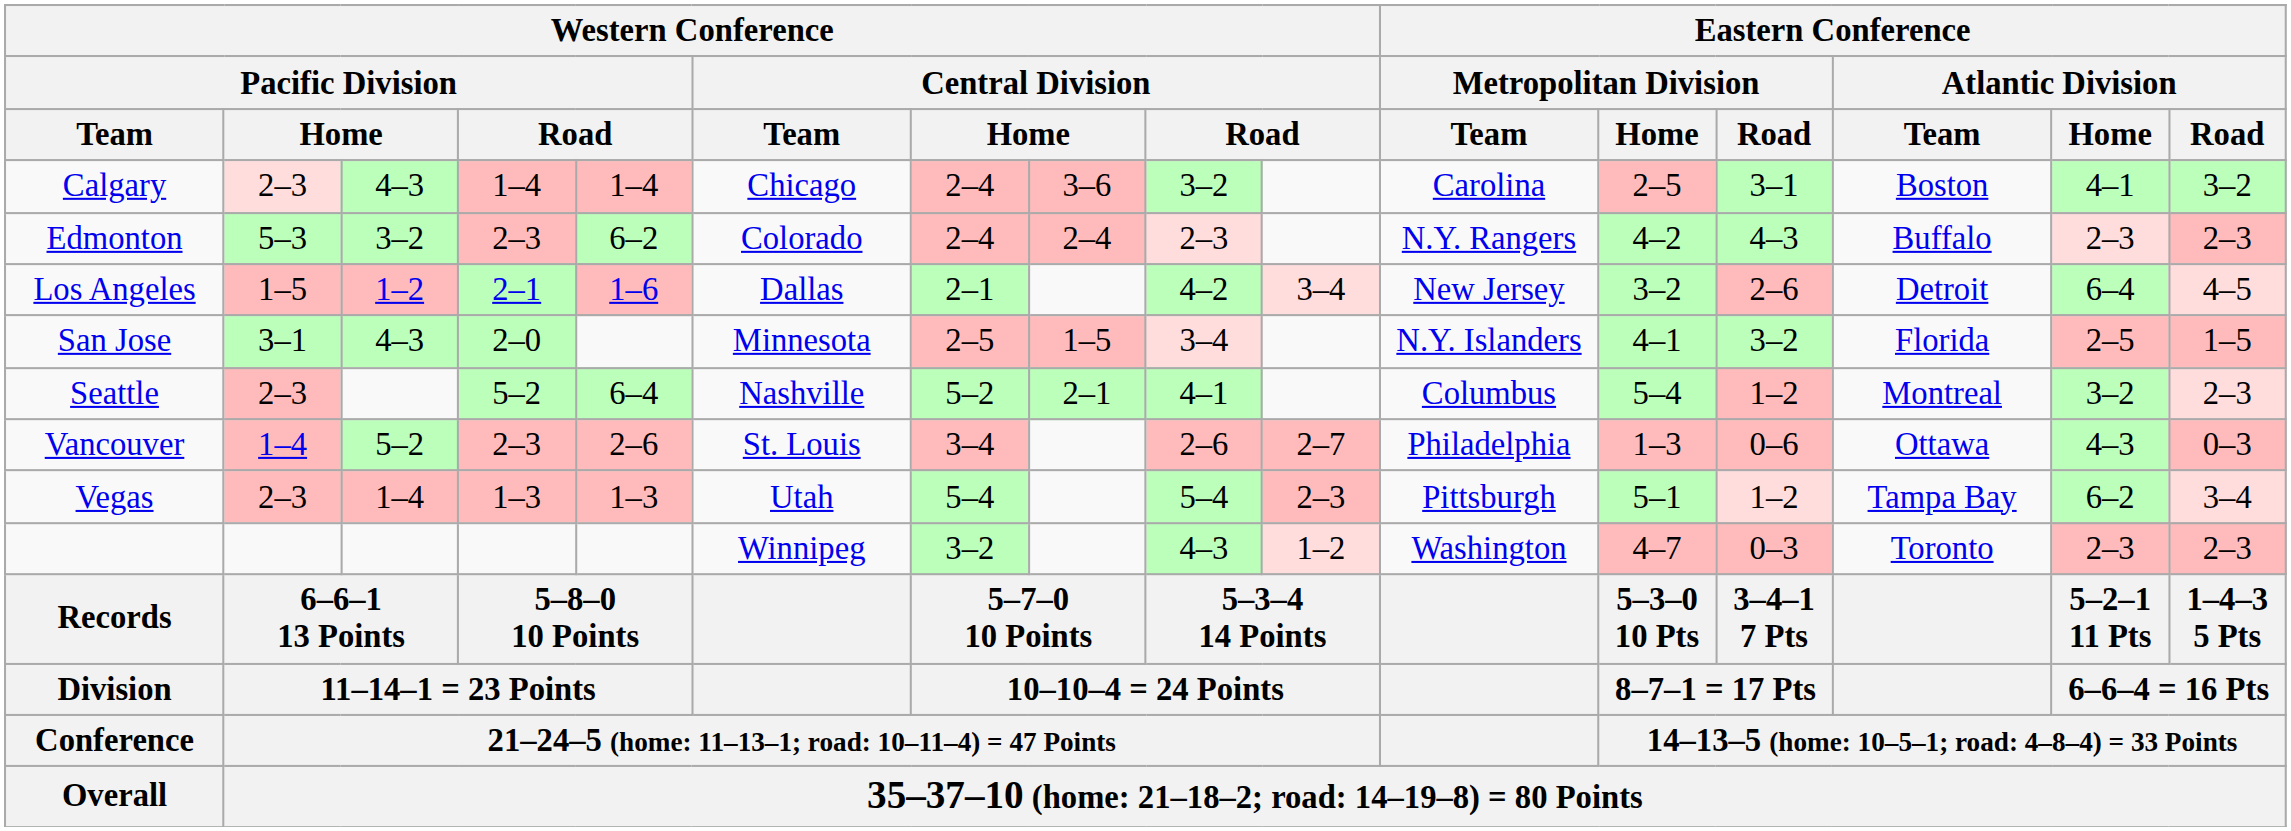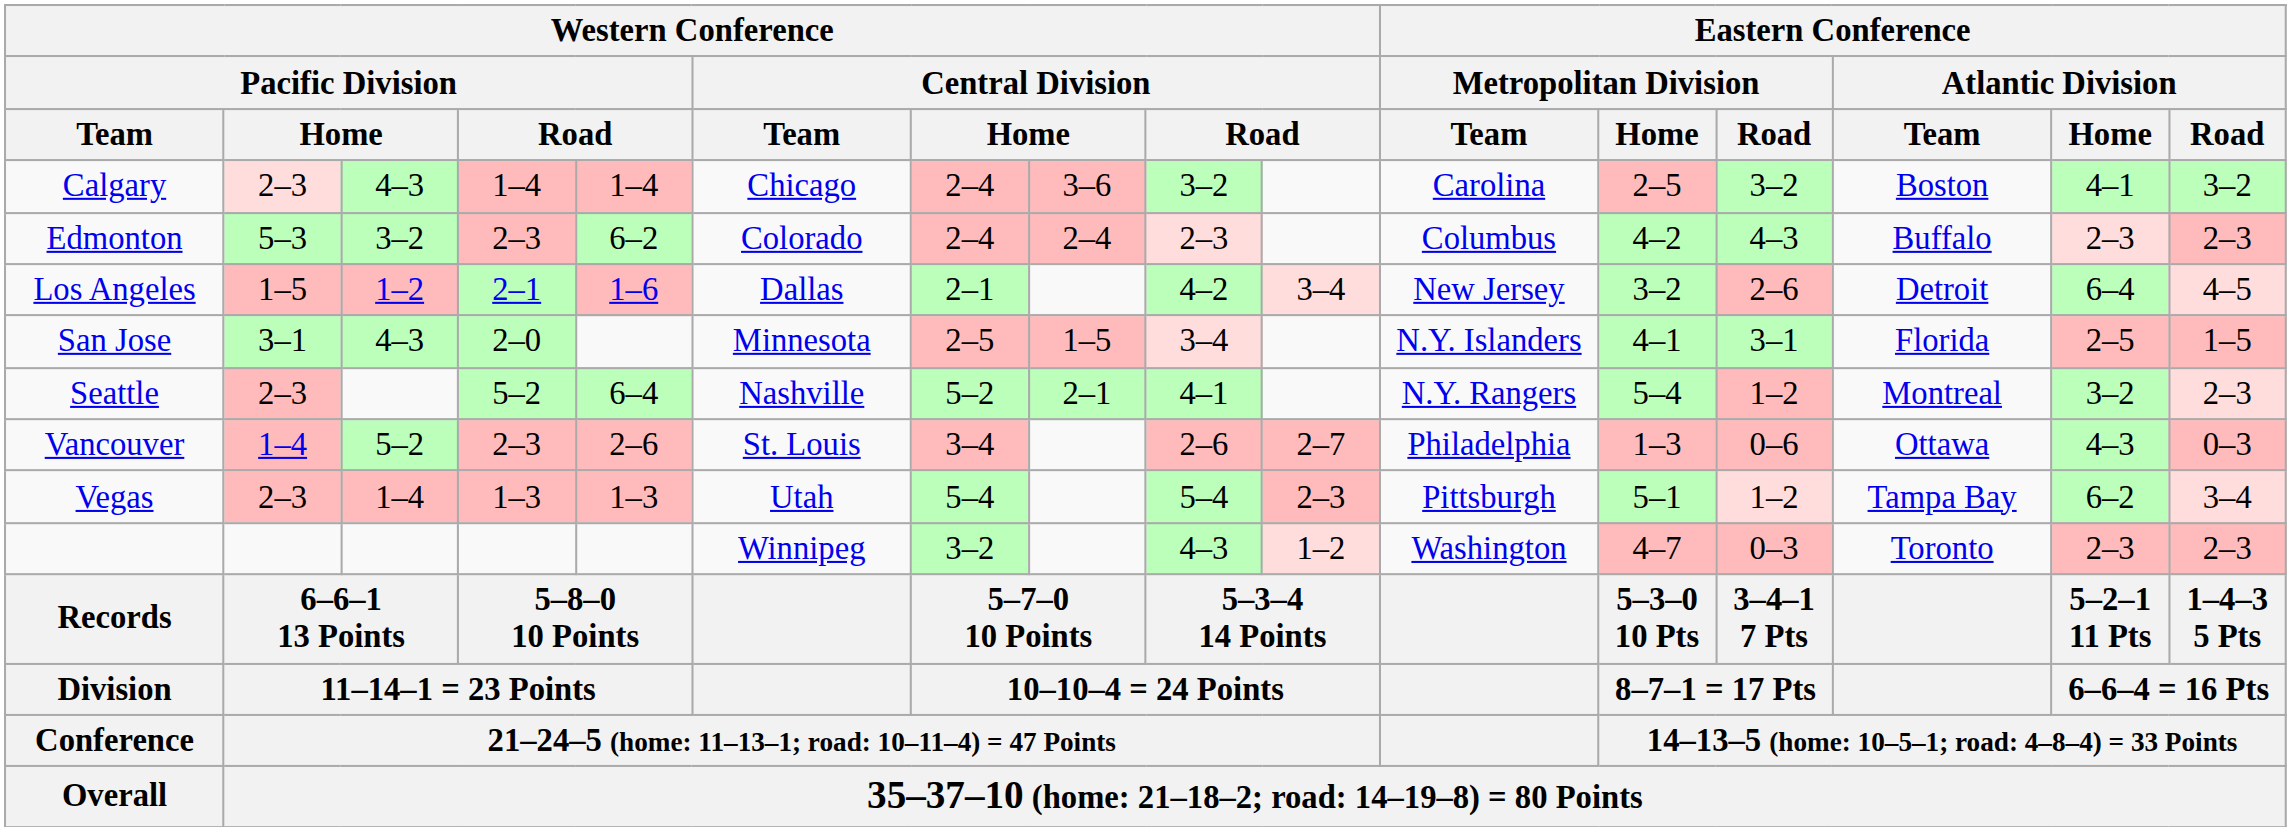 <table class="wikitable" style="text-align:center;">
 <tr>
 <th colspan="10">Western Conference</th>
 <th colspan="6">Eastern Conference</th>
 </tr>
 <tr>
 <th colspan="5">Pacific Division</th>
 <th colspan="5">Central Division</th>
 <th colspan="3">Metropolitan Division</th>
 <th colspan="3">Atlantic Division</th>
 </tr>
 <tr>
 <th colspan="1" width=100>Team</th>
 <th colspan="2" width=100>Home</th>
 <th colspan="2" width=100>Road</th>
 <th colspan="1" width=100>Team</th>
 <th colspan="2" width=100>Home</th>
 <th colspan="2" width=100>Road</th>
 <th colspan="1" width=100>Team</th>
 <th colspan="1" width=50>Home</th>
 <th colspan="1" width=50>Road</th>
 <th colspan="1" width=100>Team</th>
 <th colspan="1" width=50>Home</th>
 <th colspan="1" width=50>Road</th>
 </tr>
 <tr>
 <td><a href='#'>Calgary</a></td>
 <td style="background:#fdd;" width=50>2–3 </td>
 <td style="background:#bfb;" width=50>4–3 </td>
 <td style="background:#fbb;" width=50>1–4</td>
 <td style="background:#fbb;" width=50>1–4</td>
 <td><a href='#'>Chicago</a></td>
 <td style="background:#fbb;" width=50>2–4</td>
 <td style="background:#fbb;" width=50>3–6</td>
 <td style="background:#bfb;" width=50>3–2</td>
 <td style="background:#;" width=50></td>
 <td><a href='#'>Carolina</a></td>
 <td style="background:#fbb;" width=50>2–5</td>
-<td style="background:#bfb;" width=50>3–1</td>
+<td style="background:#bfb;" width=50>3–2 </td>
 <td><a href='#'>Boston</a></td>
 <td style="background:#bfb;" width=50>4–1</td>
 <td style="background:#bfb;" width=50>3–2 </td>
 </tr>
 <tr>
 <td><a href='#'>Edmonton</a></td>
 <td style="background:#bfb;" width=50>5–3</td>
 <td style="background:#bfb;" width=50>3–2</td>
 <td style="background:#fbb;" width=50>2–3</td>
 <td style="background:#bfb;" width=50>6–2</td>
 <td><a href='#'>Colorado</a></td>
 <td style="background:#fbb;" width=50>2–4</td>
 <td style="background:#fbb;" width=50>2–4</td>
 <td style="background:#fdd;" width=50>2–3 </td>
 <td style="background:#;" width=50></td>
-<td><a href='#'>N.Y. Rangers</a></td>
+<td><a href='#'>Columbus</a></td>
 <td style="background:#bfb;" width=50>4–2</td>
 <td style="background:#bfb;" width=50>4–3 </td>
 <td><a href='#'>Buffalo</a></td>
 <td style="background:#fdd;" width=50>2–3 </td>
 <td style="background:#fbb;" width=50>2–3</td>
 </tr>
 <tr>
 <td><a href='#'>Los Angeles</a></td>
 <td style="background:#fbb;" width=50>1–5</td>
 <td style="background:#fbb;" width=50><a href='#'>1–2</a></td>
 <td style="background:#bfb;" width=50><a href='#'>2–1</a> </td>
 <td style="background:#fbb;" width=50><a href='#'>1–6</a></td>
 <td><a href='#'>Dallas</a></td>
 <td style="background:#bfb;" width=50>2–1</td>
 <td style="background:#;" width=50></td>
 <td style="background:#bfb;" width=50>4–2</td>
 <td style="background:#fdd;" width=50>3–4 </td>
 <td><a href='#'>New Jersey</a></td>
 <td style="background:#bfb;" width=50>3–2</td>
 <td style="background:#fbb;" width=50>2–6</td>
 <td><a href='#'>Detroit</a></td>
 <td style="background:#bfb;" width=50>6–4</td>
 <td style="background:#fdd;" width=50>4–5 </td>
 </tr>
 <tr>
 <td><a href='#'>San Jose</a></td>
 <td style="background:#bfb;" width=50>3–1</td>
 <td style="background:#bfb;" width=50>4–3 </td>
 <td style="background:#bfb;" width=50>2–0</td>
 <td style="background:#;" width=50></td>
 <td><a href='#'>Minnesota</a></td>
 <td style="background:#fbb;" width=50>2–5</td>
 <td style="background:#fbb;" width=50>1–5</td>
 <td style="background:#fdd;" width=50>3–4 </td>
 <td style="background:#;" width=50></td>
 <td><a href='#'>N.Y. Islanders</a></td>
 <td style="background:#bfb;" width=50>4–1</td>
-<td style="background:#bfb;" width=50>3–2 </td>
+<td style="background:#bfb;" width=50>3–1</td>
 <td><a href='#'>Florida</a></td>
 <td style="background:#fbb;" width=50>2–5</td>
 <td style="background:#fbb;" width=50>1–5</td>
 </tr>
 <tr>
 <td><a href='#'>Seattle</a></td>
 <td style="background:#fbb;" width=50>2–3</td>
 <td style="background:#;" width=50></td>
 <td style="background:#bfb;" width=50>5–2</td>
 <td style="background:#bfb;" width=50>6–4</td>
 <td><a href='#'>Nashville</a></td>
 <td style="background:#bfb;" width=50>5–2</td>
 <td style="background:#bfb;" width=50>2–1</td>
 <td style="background:#bfb;" width=50>4–1</td>
 <td style="background:#;" width=50></td>
-<td><a href='#'>Columbus</a></td>
+<td><a href='#'>N.Y. Rangers</a></td>
 <td style="background:#bfb;" width=50>5–4 </td>
 <td style="background:#fbb;" width=50>1–2</td>
 <td><a href='#'>Montreal</a></td>
 <td style="background:#bfb;" width=50>3–2</td>
 <td style="background:#fdd;" width=50>2–3 </td>
 </tr>
 <tr>
 <td><a href='#'>Vancouver</a></td>
 <td style="background:#fbb;" width=50><a href='#'>1–4</a></td>
 <td style="background:#bfb;" width=50>5–2</td>
 <td style="background:#fbb;" width=50>2–3</td>
 <td style="background:#fbb;" width=50>2–6</td>
 <td><a href='#'>St. Louis</a></td>
 <td style="background:#fbb;" width=50>3–4</td>
 <td style="background:#;" width=50></td>
 <td style="background:#fbb;" width=50>2–6</td>
 <td style="background:#fbb;" width=50>2–7</td>
 <td><a href='#'>Philadelphia</a></td>
 <td style="background:#fbb;" width=50>1–3</td>
 <td style="background:#fbb;" width=50>0–6</td>
 <td><a href='#'>Ottawa</a></td>
 <td style="background:#bfb;" width=50>4–3 </td>
 <td style="background:#fbb;" width=50>0–3</td>
 </tr>
 <tr>
 <td><a href='#'>Vegas</a></td>
 <td style="background:#fbb;" width=50>2–3</td>
 <td style="background:#fbb;" width=50>1–4</td>
 <td style="background:#fbb;" width=50>1–3</td>
 <td style="background:#fbb;" width=50>1–3</td>
 <td><a href='#'>Utah</a></td>
 <td style="background:#bfb;" width=50>5–4 </td>
 <td style="background:#;" width=50></td>
 <td style="background:#bfb;" width=50>5–4 </td>
 <td style="background:#fbb;" width=50>2–3</td>
 <td><a href='#'>Pittsburgh</a></td>
 <td style="background:#bfb;" width=50>5–1</td>
 <td style="background:#fdd;" width=50>1–2 </td>
 <td><a href='#'>Tampa Bay</a></td>
 <td style="background:#bfb;" width=50>6–2</td>
 <td style="background:#fdd;" width=50>3–4 </td>
 </tr>
 <tr>
 <td></td>
 <td></td>
 <td></td>
 <td></td>
 <td></td>
 <td><a href='#'>Winnipeg</a></td>
 <td style="background:#bfb;" width=50>3–2</td>
 <td style="background:#;" width=50></td>
 <td style="background:#bfb;" width=50>4–3 </td>
 <td style="background:#fdd;" width=50>1–2 </td>
 <td><a href='#'>Washington</a></td>
 <td style="background:#fbb;" width=50>4–7</td>
 <td style="background:#fbb;" width=50>0–3</td>
 <td><a href='#'>Toronto</a></td>
 <td style="background:#fbb;" width=50>2–3</td>
 <td style="background:#fbb;" width=50>2–3</td>
 </tr>
 <tr>
 <th colspan="1">Records</th>
 <th colspan="2">6–6–1 <br>13 Points<br></th>
 <th colspan="2">5–8–0 <br>10 Points<br></th>
 <th colspan="1"></th>
 <th colspan="2">5–7–0 <br>10 Points<br></th>
 <th colspan="2">5–3–4 <br>14 Points<br></th>
 <th colspan="1"></th>
 <th colspan="1">5–3–0 <br>10 Pts<br></th>
 <th colspan="1">3–4–1 <br>7 Pts<br></th>
 <th colspan="1"></th>
 <th colspan="1">5–2–1 <br>11 Pts<br></th>
 <th colspan="1">1–4–3 <br>5 Pts</th>
 </tr>
 <tr>
 <th colspan="1">Division</th>
 <th colspan="4">11–14–1 = 23 Points</th>
 <th colspan="1"></th>
 <th colspan="4">10–10–4 = 24 Points</th>
 <th colspan="1"></th>
 <th colspan="2">8–7–1 = 17 Pts</th>
 <th colspan="1"></th>
 <th colspan="2">6–6–4 = 16 Pts</th>
 </tr>
 <tr>
 <th colspan="1">Conference</th>
 <th colspan="9">21–24–5 <small>(home: 11–13–1; road: 10–11–4) = 47 Points</small></th>
 <th colspan="1"></th>
 <th colspan="5">14–13–5 <small>(home: 10–5–1; road: 4–8–4) = 33 Points</small></th>
 </tr>
 <tr>
 <th colspan="1">Overall</th>
 <th colspan="15"><big>35–37–10</big> (home: 21–18–2; road: 14–19–8) = 80 Points</th>
 </tr>
 </table>
